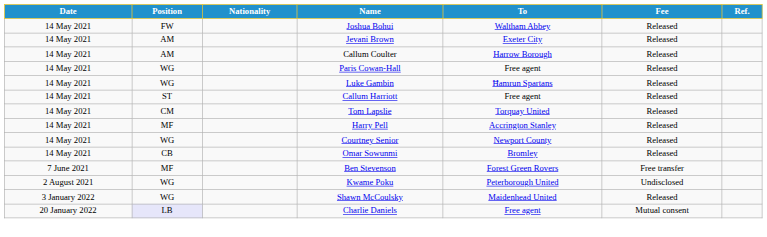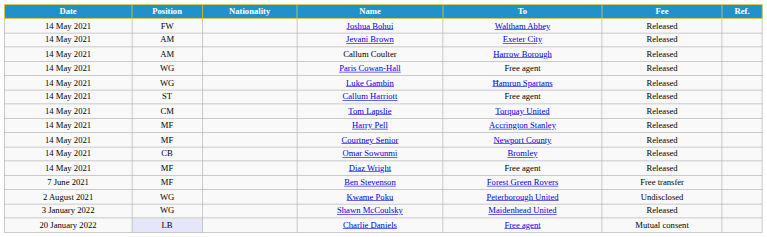 <table class="wikitable" style="text-align:center; font-size:90%; width:100%;">
 <tr>
 <th style="background:#2191CC; color:white; border:1px solid #F7C408; text-align:center;">Date</th>
 <th style="background:#2191CC; color:white; border:1px solid #F7C408; text-align:center;">Position</th>
 <th style="background:#2191CC; color:white; border:1px solid #F7C408; text-align:center;">Nationality</th>
 <th style="background:#2191CC; color:white; border:1px solid #F7C408; text-align:center;">Name</th>
 <th style="background:#2191CC; color:white; border:1px solid #F7C408; text-align:center;">To</th>
 <th style="background:#2191CC; color:white; border:1px solid #F7C408; text-align:center;">Fee</th>
 <th style="background:#2191CC; color:white; border:1px solid #F7C408; text-align:center;">Ref.</th>
 </tr>
 <tr>
 <td>14 May 2021</td>
 <td>FW</td>
 <td></td>
 <td><a href='#'>Joshua Bohui</a></td>
 <td> <a href='#'>Waltham Abbey</a></td>
 <td>Released</td>
 <td></td>
 </tr>
 <tr>
 <td>14 May 2021</td>
 <td>AM</td>
 <td></td>
 <td><a href='#'>Jevani Brown</a></td>
 <td> <a href='#'>Exeter City</a></td>
 <td>Released</td>
 <td></td>
 </tr>
 <tr>
 <td>14 May 2021</td>
 <td>AM</td>
 <td></td>
 <td>Callum Coulter</td>
 <td> <a href='#'>Harrow Borough</a></td>
 <td>Released</td>
 <td></td>
 </tr>
 <tr>
 <td>14 May 2021</td>
 <td>WG</td>
 <td></td>
 <td><a href='#'>Paris Cowan-Hall</a></td>
 <td>Free agent</td>
 <td>Released</td>
 <td></td>
 </tr>
 <tr>
 <td>14 May 2021</td>
 <td>WG</td>
 <td></td>
 <td><a href='#'>Luke Gambin</a></td>
 <td> <a href='#'>Ħamrun Spartans</a></td>
 <td>Released</td>
 <td></td>
 </tr>
 <tr>
 <td>14 May 2021</td>
 <td>ST</td>
 <td></td>
 <td><a href='#'>Callum Harriott</a></td>
 <td>Free agent</td>
 <td>Released</td>
 <td></td>
 </tr>
 <tr>
 <td>14 May 2021</td>
 <td>CM</td>
 <td></td>
 <td><a href='#'>Tom Lapslie</a></td>
 <td> <a href='#'>Torquay United</a></td>
 <td>Released</td>
 <td></td>
 </tr>
 <tr>
 <td>14 May 2021</td>
 <td>MF</td>
 <td></td>
 <td><a href='#'>Harry Pell</a></td>
 <td> <a href='#'>Accrington Stanley</a></td>
 <td>Released</td>
 <td></td>
 </tr>
 <tr>
 <td>14 May 2021</td>
-<td>WG</td>
+<td>MF</td>
 <td></td>
 <td><a href='#'>Courtney Senior</a></td>
 <td> <a href='#'>Newport County</a></td>
 <td>Released</td>
 <td></td>
 </tr>
 <tr>
 <td>14 May 2021</td>
 <td>CB</td>
 <td></td>
 <td><a href='#'>Omar Sowunmi</a></td>
 <td> <a href='#'>Bromley</a></td>
+<td>Released</td>
+<td></td>
+</tr>
+<tr>
+<td>14 May 2021</td>
+<td>MF</td>
+<td></td>
+<td><a href='#'>Diaz Wright</a></td>
+<td>Free agent</td>
 <td>Released</td>
 <td></td>
 </tr>
 <tr>
 <td>7 June 2021</td>
 <td>MF</td>
 <td></td>
 <td><a href='#'>Ben Stevenson</a></td>
 <td> <a href='#'>Forest Green Rovers</a></td>
 <td>Free transfer</td>
 <td></td>
 </tr>
 <tr>
 <td>2 August 2021</td>
 <td>WG</td>
 <td></td>
 <td><a href='#'>Kwame Poku</a></td>
 <td> <a href='#'>Peterborough United</a></td>
 <td>Undisclosed</td>
 <td></td>
 </tr>
 <tr>
 <td>3 January 2022</td>
 <td>WG</td>
 <td></td>
 <td><a href='#'>Shawn McCoulsky</a></td>
 <td> <a href='#'>Maidenhead United</a></td>
 <td>Released</td>
 <td></td>
 </tr>
 <tr>
 <td>20 January 2022</td>
 <td style="background: lavender;">LB</td>
 <td></td>
 <td><a href='#'>Charlie Daniels</a></td>
 <td> <a href='#'>Free agent</a></td>
 <td>Mutual consent</td>
 <td></td>
 </tr>
 </table>
